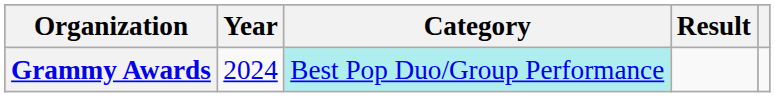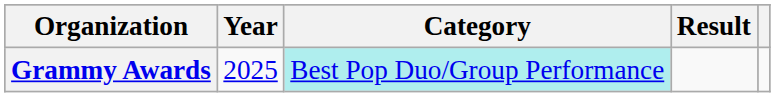 <table class="wikitable sortable plainrowheaders" style="border:none; margin:0;">
 <tr>
 <th scope="col">Organization</th>
 <th scope="col">Year</th>
 <th scope="col">Category</th>
 <th scope="col">Result</th>
 <th scope="col" class="unsortable"></th>
 </tr>
 <tr>
 <th scope="row"><a href='#'>Grammy Awards</a></th>
-<td><a href='#'>2024</a></td>
+<td><a href='#'>2025</a></td>
 <td style="background: paleturquoise;"><a href='#'>Best Pop Duo/Group Performance</a></td>
 <td></td>
 <td style="text-align:center"></td>
 </tr>
 </table>
